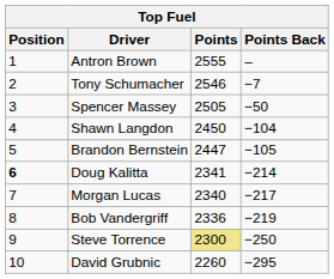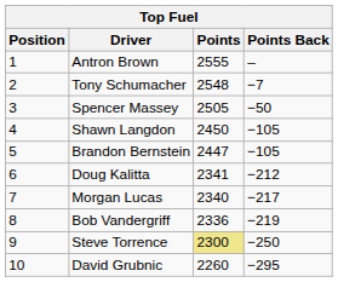 <table class="wikitable" style="font-size:90%;">
 <tr>
 <th colspan="4">Top Fuel</th>
 </tr>
 <tr>
 <th>Position</th>
 <th>Driver</th>
 <th>Points</th>
 <th>Points Back</th>
 </tr>
 <tr>
 <td>1</td>
 <td>Antron Brown</td>
 <td>2555</td>
 <td>–</td>
 </tr>
 <tr>
 <td>2</td>
 <td>Tony Schumacher</td>
-<td>2546</td>
+<td>2548</td>
 <td>−7</td>
 </tr>
 <tr>
 <td>3</td>
 <td>Spencer Massey</td>
 <td>2505</td>
 <td>−50</td>
 </tr>
 <tr>
 <td>4</td>
 <td>Shawn Langdon</td>
 <td>2450</td>
-<td>−104</td>
+<td>−105</td>
 </tr>
 <tr>
 <td>5</td>
 <td>Brandon Bernstein</td>
 <td>2447</td>
 <td>−105</td>
 </tr>
 <tr>
-<td><strong>6</strong></td>
+<td>6</td>
 <td>Doug Kalitta</td>
 <td>2341</td>
-<td>−214</td>
+<td>−212</td>
 </tr>
 <tr>
 <td>7</td>
 <td>Morgan Lucas</td>
 <td>2340</td>
 <td>−217</td>
 </tr>
 <tr>
 <td>8</td>
 <td>Bob Vandergriff</td>
 <td>2336</td>
 <td>−219</td>
 </tr>
 <tr>
 <td>9</td>
 <td>Steve Torrence</td>
 <td style="background: khaki;">2300</td>
 <td>−250</td>
 </tr>
 <tr>
 <td>10</td>
 <td>David Grubnic</td>
 <td>2260</td>
 <td>−295</td>
 </tr>
 </table>
